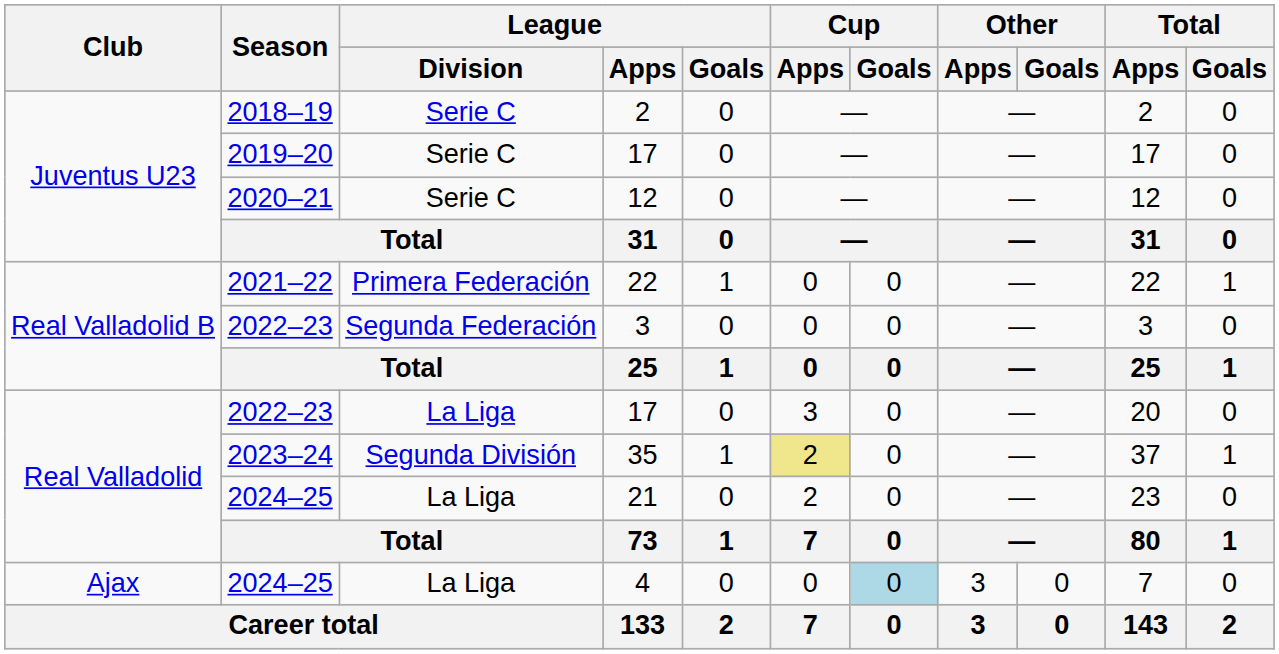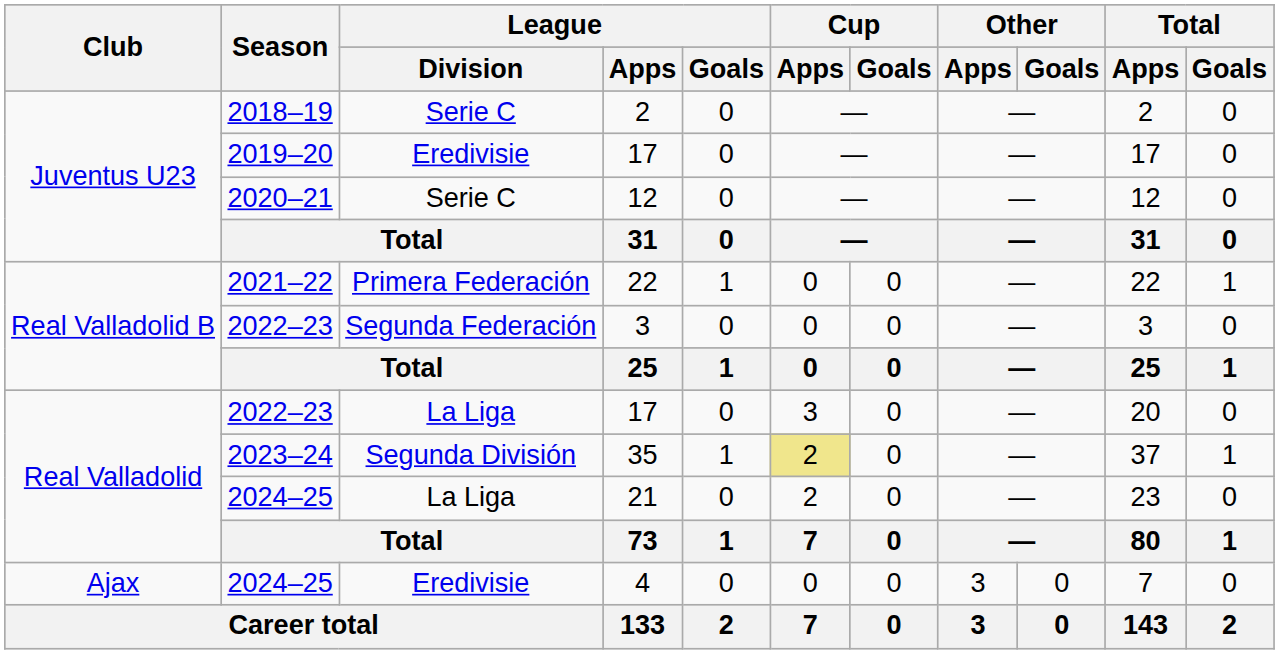 <table class="wikitable" style="text-align:center">
 <tr>
 <th rowspan="2">Club</th>
 <th rowspan="2">Season</th>
 <th colspan="3">League</th>
 <th colspan="2">Cup</th>
 <th colspan="2">Other</th>
 <th colspan="2">Total</th>
 </tr>
 <tr>
 <th>Division</th>
 <th>Apps</th>
 <th>Goals</th>
 <th>Apps</th>
 <th>Goals</th>
 <th>Apps</th>
 <th>Goals</th>
 <th>Apps</th>
 <th>Goals</th>
 </tr>
 <tr>
 <td rowspan="4"><a href='#'>Juventus U23</a></td>
 <td><a href='#'>2018–19</a></td>
 <td><a href='#'>Serie C</a></td>
 <td>2</td>
 <td>0</td>
 <td colspan="2">—</td>
 <td colspan="2">—</td>
 <td>2</td>
 <td>0</td>
 </tr>
 <tr>
 <td><a href='#'>2019–20</a></td>
-<td>Serie C</td>
+<td><a href='#'>Eredivisie</a></td>
 <td>17</td>
 <td>0</td>
 <td colspan="2">—</td>
 <td colspan="2">—</td>
 <td>17</td>
 <td>0</td>
 </tr>
 <tr>
 <td><a href='#'>2020–21</a></td>
 <td>Serie C</td>
 <td>12</td>
 <td>0</td>
 <td colspan="2">—</td>
 <td colspan="2">—</td>
 <td>12</td>
 <td>0</td>
 </tr>
 <tr>
 <th colspan="2">Total</th>
 <th>31</th>
 <th>0</th>
 <th colspan="2">—</th>
 <th colspan="2">—</th>
 <th>31</th>
 <th>0</th>
 </tr>
 <tr>
 <td rowspan="3"><a href='#'>Real Valladolid B</a></td>
 <td><a href='#'>2021–22</a></td>
 <td><a href='#'>Primera Federación</a></td>
 <td>22</td>
 <td>1</td>
 <td>0</td>
 <td>0</td>
 <td colspan="2">—</td>
 <td>22</td>
 <td>1</td>
 </tr>
 <tr>
 <td><a href='#'>2022–23</a></td>
 <td><a href='#'>Segunda Federación</a></td>
 <td>3</td>
 <td>0</td>
 <td>0</td>
 <td>0</td>
 <td colspan="2">—</td>
 <td>3</td>
 <td>0</td>
 </tr>
 <tr>
 <th colspan="2">Total</th>
 <th>25</th>
 <th>1</th>
 <th>0</th>
 <th>0</th>
 <th colspan="2">—</th>
 <th>25</th>
 <th>1</th>
 </tr>
 <tr>
 <td rowspan="4"><a href='#'>Real Valladolid</a></td>
 <td><a href='#'>2022–23</a></td>
 <td><a href='#'>La Liga</a></td>
 <td>17</td>
 <td>0</td>
 <td>3</td>
 <td>0</td>
 <td colspan="2">—</td>
 <td>20</td>
 <td>0</td>
 </tr>
 <tr>
 <td><a href='#'>2023–24</a></td>
 <td><a href='#'>Segunda División</a></td>
 <td>35</td>
 <td>1</td>
 <td style="background: khaki;">2</td>
 <td>0</td>
 <td colspan="2">—</td>
 <td>37</td>
 <td>1</td>
 </tr>
 <tr>
 <td><a href='#'>2024–25</a></td>
 <td>La Liga</td>
 <td>21</td>
 <td>0</td>
 <td>2</td>
 <td>0</td>
 <td colspan="2">—</td>
 <td>23</td>
 <td>0</td>
 </tr>
 <tr>
 <th colspan="2">Total</th>
 <th>73</th>
 <th>1</th>
 <th>7</th>
 <th>0</th>
 <th colspan="2">—</th>
 <th>80</th>
 <th>1</th>
 </tr>
 <tr>
 <td><a href='#'>Ajax</a></td>
 <td><a href='#'>2024–25</a></td>
-<td>La Liga</td>
+<td><a href='#'>Eredivisie</a></td>
 <td>4</td>
 <td>0</td>
 <td>0</td>
-<td style="background: lightblue;">0</td>
+<td>0</td>
 <td>3</td>
 <td>0</td>
 <td>7</td>
 <td>0</td>
 </tr>
 <tr>
 <th colspan="3">Career total</th>
 <th>133</th>
 <th>2</th>
 <th>7</th>
 <th>0</th>
 <th>3</th>
 <th>0</th>
 <th>143</th>
 <th>2</th>
 </tr>
 </table>
